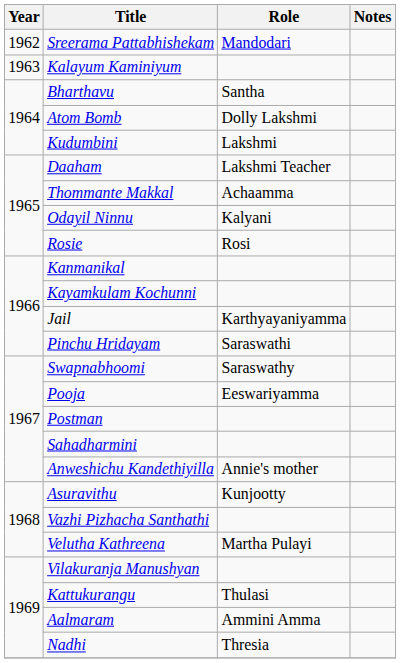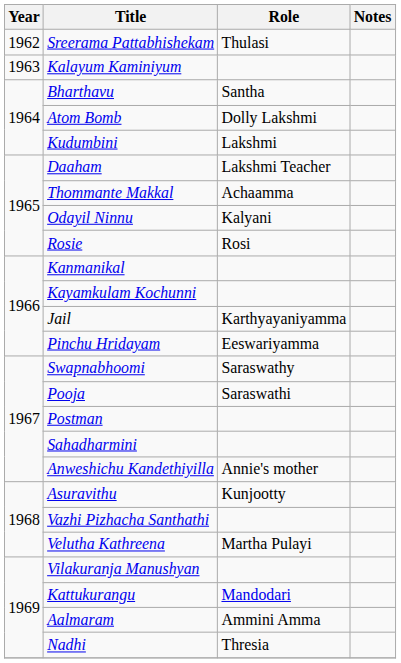 <table class="wikitable sortable">
 <tr>
 <th>Year</th>
 <th>Title</th>
 <th>Role</th>
 <th class="unsortable">Notes</th>
 </tr>
 <tr>
 <td>1962</td>
 <td><em><a href='#'>Sreerama Pattabhishekam</a></em></td>
-<td><a href='#'>Mandodari</a></td>
+<td>Thulasi</td>
 <td></td>
 </tr>
 <tr>
 <td>1963</td>
 <td><em><a href='#'>Kalayum Kaminiyum</a></em></td>
 <td></td>
 <td></td>
 </tr>
 <tr>
 <td rowspan=3>1964</td>
 <td><em><a href='#'>Bharthavu</a></em></td>
 <td>Santha</td>
 <td></td>
 </tr>
 <tr>
 <td><em><a href='#'>Atom Bomb</a></em></td>
 <td>Dolly Lakshmi</td>
 <td></td>
 </tr>
 <tr>
 <td><em><a href='#'>Kudumbini</a></em></td>
 <td>Lakshmi</td>
 <td></td>
 </tr>
 <tr>
 <td rowspan=4>1965</td>
 <td><em><a href='#'>Daaham</a></em></td>
 <td>Lakshmi Teacher</td>
 <td></td>
 </tr>
 <tr>
 <td><em><a href='#'>Thommante Makkal</a></em></td>
 <td>Achaamma</td>
 <td></td>
 </tr>
 <tr>
 <td><em><a href='#'>Odayil Ninnu</a></em></td>
 <td>Kalyani</td>
 <td></td>
 </tr>
 <tr>
 <td><em><a href='#'>Rosie</a></em></td>
 <td>Rosi</td>
 <td></td>
 </tr>
 <tr>
 <td rowspan=4>1966</td>
 <td><em><a href='#'>Kanmanikal</a></em></td>
 <td></td>
 <td></td>
 </tr>
 <tr>
 <td><em><a href='#'>Kayamkulam Kochunni</a></em></td>
 <td></td>
 <td></td>
 </tr>
 <tr>
 <td><em>Jail</em></td>
 <td>Karthyayaniyamma</td>
 <td></td>
 </tr>
 <tr>
 <td><em><a href='#'>Pinchu Hridayam</a></em></td>
-<td>Saraswathi</td>
+<td>Eeswariyamma</td>
 <td></td>
 </tr>
 <tr>
 <td rowspan=5>1967</td>
 <td><em><a href='#'>Swapnabhoomi</a></em></td>
 <td>Saraswathy</td>
 <td></td>
 </tr>
 <tr>
 <td><em><a href='#'>Pooja</a></em></td>
-<td>Eeswariyamma</td>
+<td>Saraswathi</td>
 <td></td>
 </tr>
 <tr>
 <td><em><a href='#'>Postman</a></em></td>
 <td></td>
 <td></td>
 </tr>
 <tr>
 <td><em><a href='#'>Sahadharmini</a></em></td>
 <td></td>
 <td></td>
 </tr>
 <tr>
 <td><em><a href='#'>Anweshichu Kandethiyilla</a></em></td>
 <td>Annie's mother</td>
 <td></td>
 </tr>
 <tr>
 <td rowspan=3>1968</td>
 <td><em><a href='#'>Asuravithu</a></em></td>
 <td>Kunjootty</td>
 <td></td>
 </tr>
 <tr>
 <td><em><a href='#'>Vazhi Pizhacha Santhathi</a></em></td>
 <td></td>
 <td></td>
 </tr>
 <tr>
 <td><em><a href='#'>Velutha Kathreena</a></em></td>
 <td>Martha Pulayi</td>
 <td></td>
 </tr>
 <tr>
 <td rowspan=4>1969</td>
 <td><em><a href='#'>Vilakuranja Manushyan</a></em></td>
 <td></td>
 <td></td>
 </tr>
 <tr>
 <td><em><a href='#'>Kattukurangu</a></em></td>
-<td>Thulasi</td>
+<td><a href='#'>Mandodari</a></td>
 <td></td>
 </tr>
 <tr>
 <td><em><a href='#'>Aalmaram</a></em></td>
 <td>Ammini Amma</td>
 <td></td>
 </tr>
 <tr>
 <td><em><a href='#'>Nadhi</a></em></td>
 <td>Thresia</td>
 <td></td>
 </tr>
 <tr>
 </tr>
 </table>
